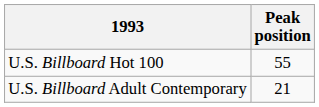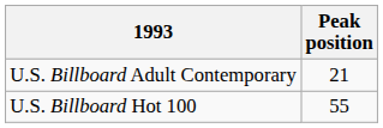 <table class="wikitable">
 <tr>
 <th>1993</th>
 <th align="center">Peak<br>position</th>
 </tr>
 <tr>
+<td>U.S. <em>Billboard</em> Adult Contemporary</td>
+<td align="center">21</td>
+</tr>
+<tr>
 <td>U.S. <em>Billboard</em> Hot 100</td>
 <td align="center">55</td>
 </tr>
-<tr>
-<td>U.S. <em>Billboard</em> Adult Contemporary</td>
-<td align="center">21</td>
-</tr>
 </table>
